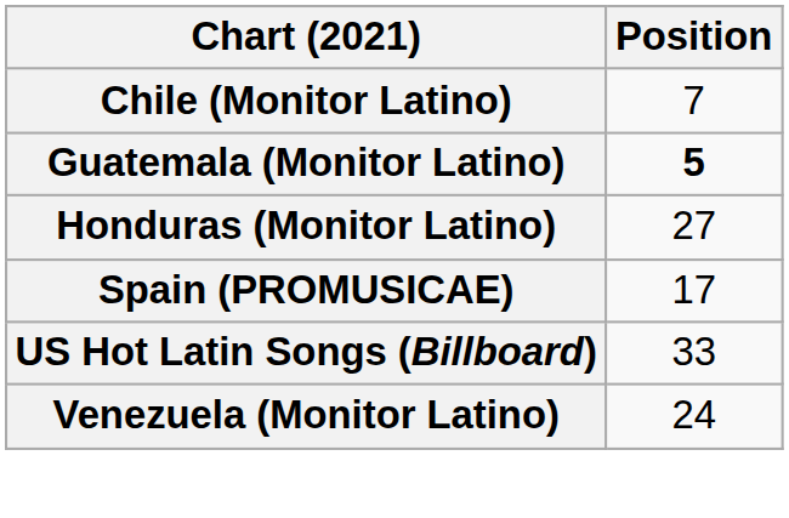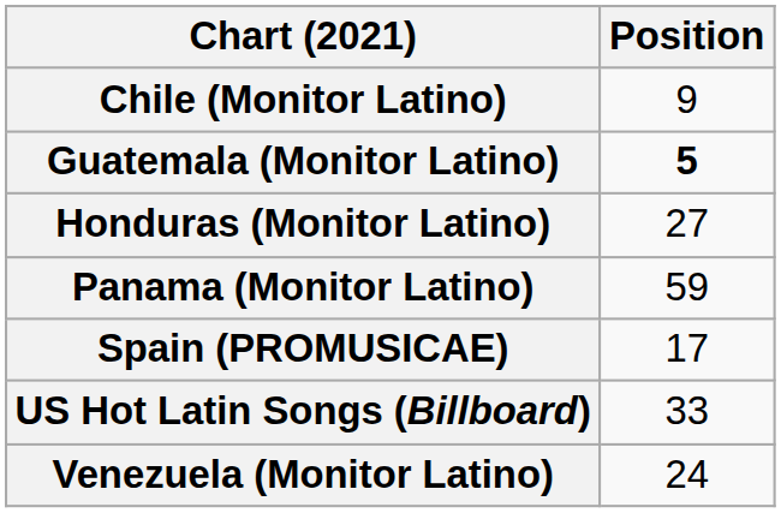 <table class="wikitable plainrowheaders sortable" style="text-align:center">
 <tr>
 <th scope="col">Chart (2021)</th>
 <th scope="col">Position</th>
 </tr>
 <tr>
 <th scope="row">Chile (Monitor Latino)</th>
-<td>7</td>
+<td>9</td>
 </tr>
 <tr>
 <th scope="row">Guatemala (Monitor Latino)</th>
 <td><strong>5</strong></td>
 </tr>
 <tr>
 <th scope="row">Honduras (Monitor Latino)</th>
 <td>27</td>
+</tr>
+<tr>
+<th scope="row">Panama (Monitor Latino)</th>
+<td>59</td>
 </tr>
 <tr>
 <th scope="row">Spain (PROMUSICAE)</th>
 <td>17</td>
 </tr>
 <tr>
 <th scope="row">US Hot Latin Songs (<em>Billboard</em>)</th>
 <td>33</td>
 </tr>
 <tr>
 <th scope="row">Venezuela (Monitor Latino)</th>
 <td>24</td>
 </tr>
 </table>
